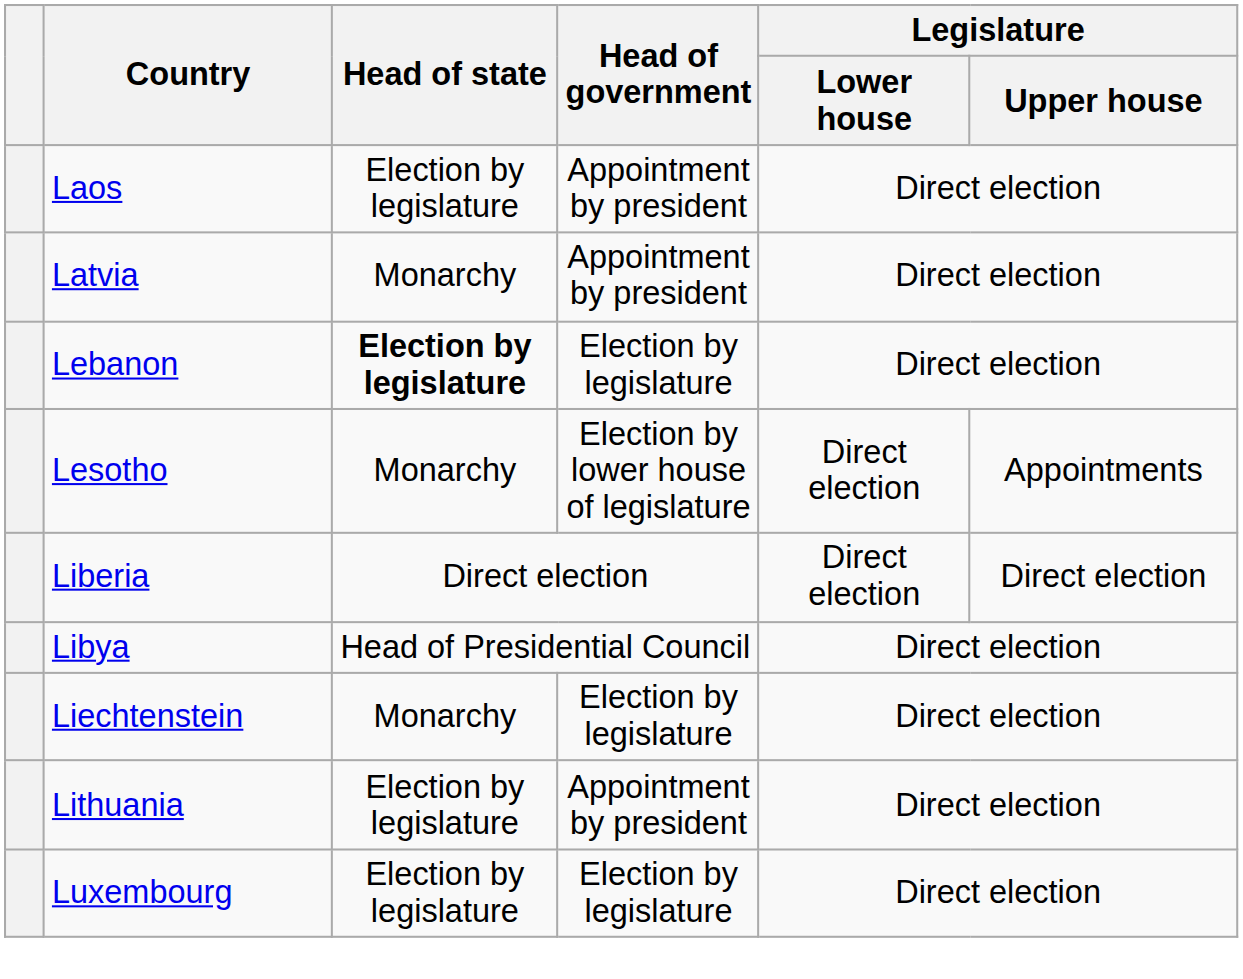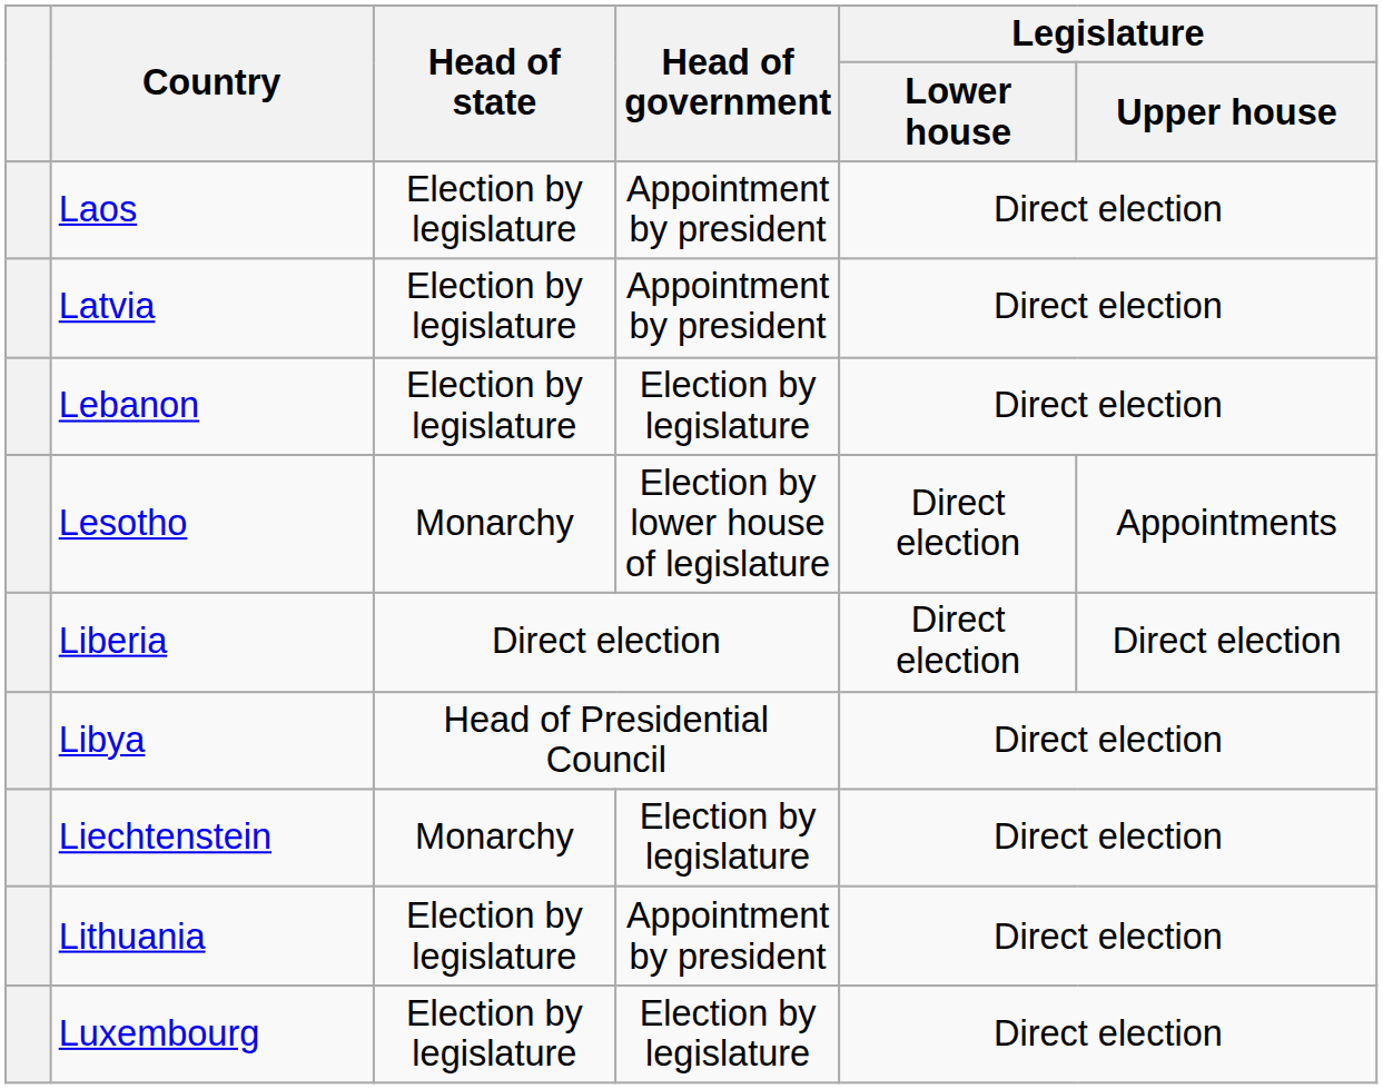 <table class="wikitable" style="text-align:center">
 <tr>
 <th width=35 rowspan=2></th>
 <th width=210 rowspan=2>Country</th>
 <th width=150 rowspan=2>Head of state</th>
 <th rowspan="2">Head of government</th>
 <th colspan=2>Legislature</th>
 </tr>
 <tr>
 <th width=175>Lower house</th>
 <th width=175>Upper house</th>
 </tr>
 <tr>
 <th></th>
 <td style="text-align:left"><a href='#'>Laos</a></td>
 <td>Election by legislature</td>
 <td>Appointment by president</td>
 <td colspan=2>Direct election</td>
 </tr>
 <tr>
 <th></th>
 <td style="text-align:left"><a href='#'>Latvia</a></td>
-<td>Monarchy</td>
+<td>Election by legislature</td>
 <td>Appointment by president</td>
 <td colspan=2>Direct election</td>
 </tr>
 <tr>
 <th></th>
 <td style="text-align:left"><a href='#'>Lebanon</a></td>
-<td><strong>Election by legislature</strong></td>
+<td>Election by legislature</td>
 <td>Election by legislature</td>
 <td colspan=2>Direct election</td>
 </tr>
 <tr>
 <th></th>
 <td style="text-align:left"><a href='#'>Lesotho</a></td>
 <td>Monarchy</td>
 <td>Election by lower house of legislature</td>
 <td>Direct election</td>
 <td>Appointments</td>
 </tr>
 <tr>
 <th></th>
 <td style="text-align:left"><a href='#'>Liberia</a></td>
 <td colspan=2>Direct election</td>
 <td>Direct election</td>
 <td>Direct election</td>
 </tr>
 <tr>
 <th></th>
 <td style="text-align:left"><a href='#'>Libya</a></td>
 <td colspan=2>Head of Presidential Council</td>
 <td colspan=2>Direct election</td>
 </tr>
 <tr>
 <th></th>
 <td style="text-align:left"><a href='#'>Liechtenstein</a></td>
 <td>Monarchy</td>
 <td>Election by legislature</td>
 <td colspan=2>Direct election</td>
 </tr>
 <tr>
 <th></th>
 <td style="text-align:left"><a href='#'>Lithuania</a></td>
 <td>Election by legislature</td>
 <td>Appointment by president</td>
 <td colspan=2>Direct election</td>
 </tr>
 <tr>
 <th></th>
 <td style="text-align:left"><a href='#'>Luxembourg</a></td>
 <td>Election by legislature</td>
 <td>Election by legislature</td>
 <td colspan=2>Direct election</td>
 </tr>
 </table>
